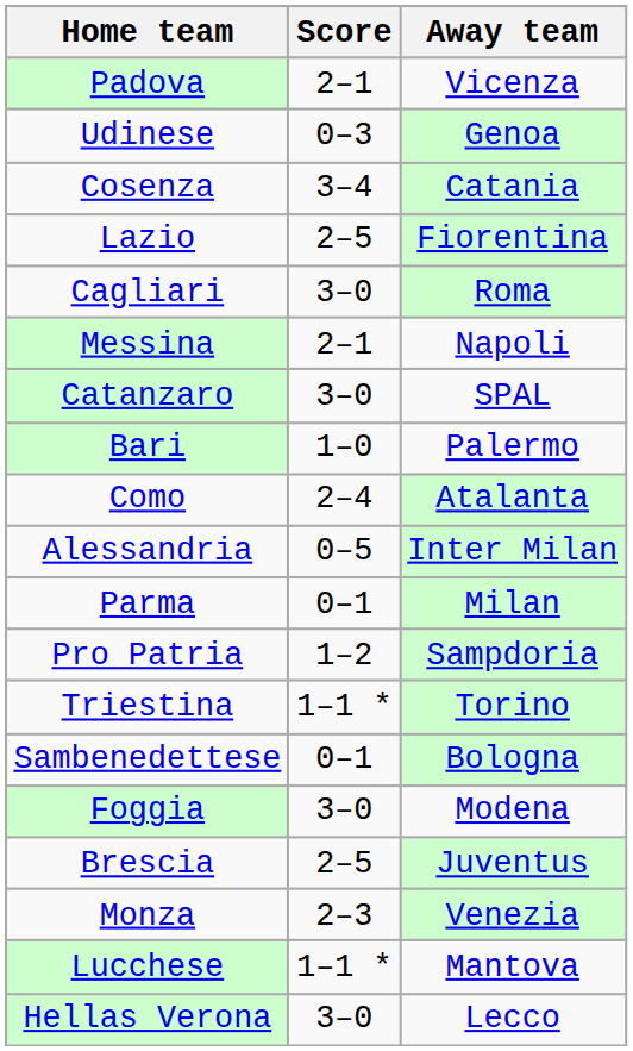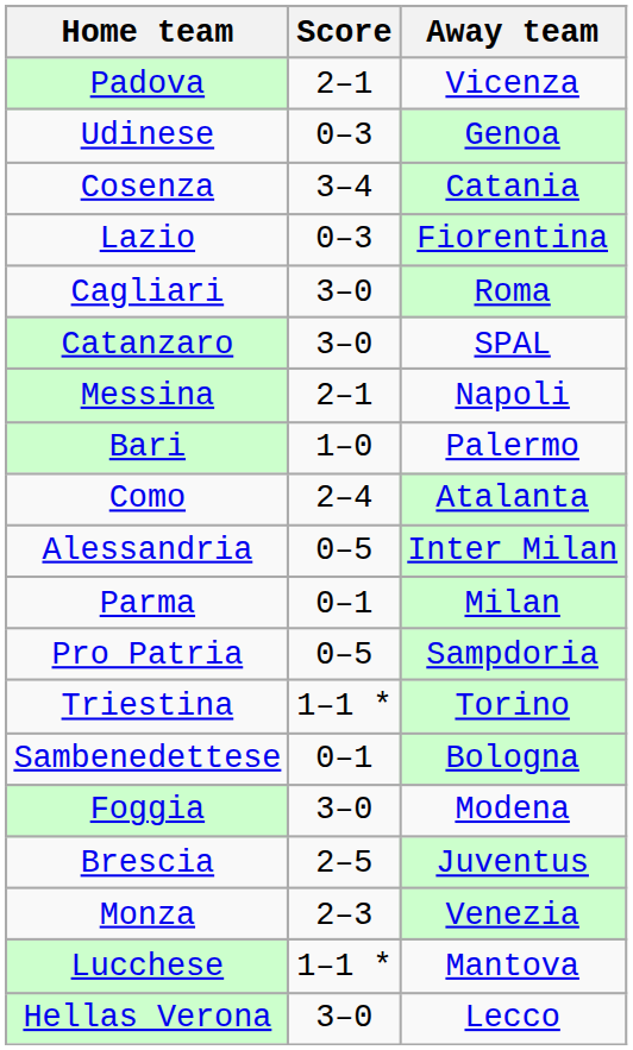 <table class="wikitable" style="text-align: center">
 <tr>
 <th>Home team</th>
 <th>Score</th>
 <th>Away team</th>
 </tr>
 <tr>
 <td bgcolor="ccffcc"><a href='#'>Padova</a></td>
 <td>2–1</td>
 <td><a href='#'>Vicenza</a></td>
 </tr>
 <tr>
 <td><a href='#'>Udinese</a></td>
 <td>0–3</td>
 <td bgcolor="ccffcc"><a href='#'>Genoa</a></td>
 </tr>
 <tr>
 <td><a href='#'>Cosenza</a></td>
 <td>3–4 </td>
 <td bgcolor="ccffcc"><a href='#'>Catania</a></td>
 </tr>
 <tr>
 <td><a href='#'>Lazio</a></td>
-<td>2–5</td>
+<td>0–3</td>
 <td bgcolor="ccffcc"><a href='#'>Fiorentina</a></td>
 </tr>
 <tr>
 <td><a href='#'>Cagliari</a></td>
 <td>3–0</td>
 <td bgcolor="ccffcc"><a href='#'>Roma</a></td>
 </tr>
 <tr>
+<td bgcolor="ccffcc"><a href='#'>Catanzaro</a></td>
+<td>3–0</td>
+<td><a href='#'>SPAL</a></td>
+</tr>
+<tr>
 <td bgcolor="ccffcc"><a href='#'>Messina</a></td>
 <td>2–1</td>
 <td><a href='#'>Napoli</a></td>
-</tr>
-<tr>
-<td bgcolor="ccffcc"><a href='#'>Catanzaro</a></td>
-<td>3–0</td>
-<td><a href='#'>SPAL</a></td>
 </tr>
 <tr>
 <td bgcolor="ccffcc"><a href='#'>Bari</a></td>
 <td>1–0</td>
 <td><a href='#'>Palermo</a></td>
 </tr>
 <tr>
 <td><a href='#'>Como</a></td>
 <td>2–4 </td>
 <td bgcolor="ccffcc"><a href='#'>Atalanta</a></td>
 </tr>
 <tr>
 <td><a href='#'>Alessandria</a></td>
 <td>0–5</td>
 <td bgcolor="ccffcc"><a href='#'>Inter Milan</a></td>
 </tr>
 <tr>
 <td><a href='#'>Parma</a></td>
 <td>0–1</td>
 <td bgcolor="ccffcc"><a href='#'>Milan</a></td>
 </tr>
 <tr>
 <td><a href='#'>Pro Patria</a></td>
-<td>1–2</td>
+<td>0–5</td>
 <td bgcolor="ccffcc"><a href='#'>Sampdoria</a></td>
 </tr>
 <tr>
 <td><a href='#'>Triestina</a></td>
 <td>1–1 *</td>
 <td bgcolor="ccffcc"><a href='#'>Torino</a></td>
 </tr>
 <tr>
 <td><a href='#'>Sambenedettese</a></td>
 <td>0–1</td>
 <td bgcolor="ccffcc"><a href='#'>Bologna</a></td>
 </tr>
 <tr>
 <td bgcolor="ccffcc"><a href='#'>Foggia</a></td>
 <td>3–0</td>
 <td><a href='#'>Modena</a></td>
 </tr>
 <tr>
 <td><a href='#'>Brescia</a></td>
 <td>2–5</td>
 <td bgcolor="ccffcc"><a href='#'>Juventus</a></td>
 </tr>
 <tr>
 <td><a href='#'>Monza</a></td>
 <td>2–3</td>
 <td bgcolor="ccffcc"><a href='#'>Venezia</a></td>
 </tr>
 <tr>
 <td bgcolor="ccffcc"><a href='#'>Lucchese</a></td>
 <td>1–1 *</td>
 <td><a href='#'>Mantova</a></td>
 </tr>
 <tr>
 <td bgcolor="ccffcc"><a href='#'>Hellas Verona</a></td>
 <td>3–0</td>
 <td><a href='#'>Lecco</a></td>
 </tr>
 </table>
